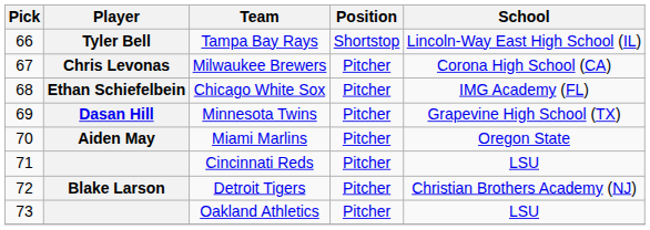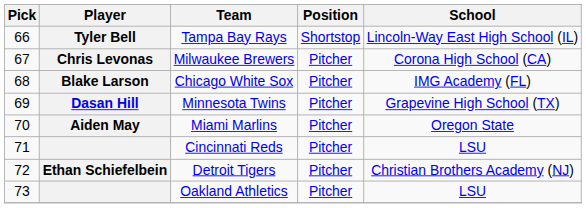 <table class="wikitable sortable plainrowheaders" style="text-align:center; width=74%">
 <tr>
 <th scope="col">Pick</th>
 <th scope="col">Player</th>
 <th scope="col">Team</th>
 <th scope="col">Position</th>
 <th scope="col">School</th>
 </tr>
 <tr>
 <td>66</td>
 <th scope="row" style="text-align:center">Tyler Bell</th>
 <td><a href='#'>Tampa Bay Rays</a></td>
 <td><a href='#'>Shortstop</a></td>
 <td><a href='#'>Lincoln-Way East High School</a> (<a href='#'>IL</a>)</td>
 </tr>
 <tr>
 <td>67</td>
 <th scope="row" style="text-align:center">Chris Levonas</th>
 <td><a href='#'>Milwaukee Brewers</a></td>
 <td><a href='#'>Pitcher</a></td>
 <td><a href='#'>Corona High School</a> (<a href='#'>CA</a>)</td>
 </tr>
 <tr>
 <td>68</td>
-<th scope="row" style="text-align:center">Ethan Schiefelbein</th>
+<th scope="row" style="text-align:center">Blake Larson</th>
 <td><a href='#'>Chicago White Sox</a></td>
 <td><a href='#'>Pitcher</a></td>
 <td><a href='#'>IMG Academy</a> (<a href='#'>FL</a>)</td>
 </tr>
 <tr>
 <td>69</td>
 <th scope="row" style="text-align:center"><a href='#'>Dasan Hill</a></th>
 <td><a href='#'>Minnesota Twins</a></td>
 <td><a href='#'>Pitcher</a></td>
 <td><a href='#'>Grapevine High School</a> (<a href='#'>TX</a>)</td>
 </tr>
 <tr>
 <td>70</td>
 <th scope="row" style="text-align:center">Aiden May</th>
 <td><a href='#'>Miami Marlins</a></td>
 <td><a href='#'>Pitcher</a></td>
 <td><a href='#'>Oregon State</a></td>
 </tr>
 <tr>
 <td>71</td>
 <th scope="row" style="text-align:center"></th>
 <td><a href='#'>Cincinnati Reds</a></td>
 <td><a href='#'>Pitcher</a></td>
 <td><a href='#'>LSU</a></td>
 </tr>
 <tr>
 <td>72</td>
-<th scope="row" style="text-align:center">Blake Larson</th>
+<th scope="row" style="text-align:center">Ethan Schiefelbein</th>
 <td><a href='#'>Detroit Tigers</a></td>
 <td><a href='#'>Pitcher</a></td>
 <td><a href='#'>Christian Brothers Academy</a> (<a href='#'>NJ</a>)</td>
 </tr>
 <tr>
 <td>73</td>
 <th scope="row" style="text-align:center"></th>
 <td><a href='#'>Oakland Athletics</a></td>
 <td><a href='#'>Pitcher</a></td>
 <td><a href='#'>LSU</a></td>
 </tr>
 <tr>
 </tr>
 </table>
